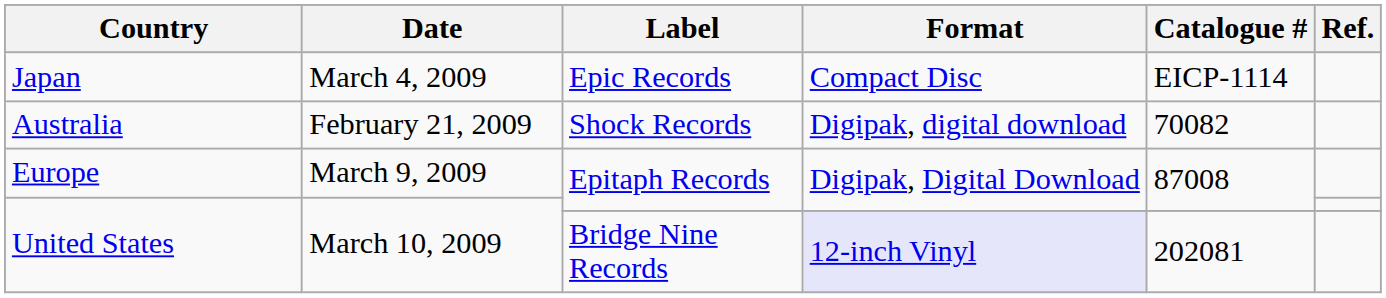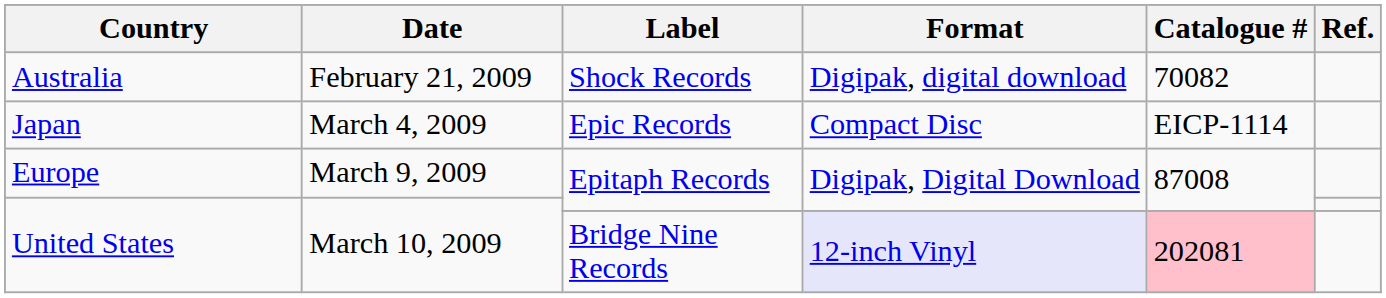 <table class="wikitable">
 <tr>
 <th style="width:150px;">Country</th>
 <th style="width:130px;">Date</th>
 <th style="width:120px;">Label</th>
 <th>Format</th>
 <th>Catalogue #</th>
 <th>Ref.</th>
 </tr>
 <tr>
+<td> <a href='#'>Australia</a></td>
+<td>February 21, 2009</td>
+<td><a href='#'>Shock Records</a></td>
+<td><a href='#'>Digipak</a>, <a href='#'>digital download</a></td>
+<td>70082</td>
+<td></td>
+</tr>
+<tr>
 <td> <a href='#'>Japan</a></td>
 <td>March 4, 2009</td>
 <td><a href='#'>Epic Records</a></td>
 <td><a href='#'>Compact Disc</a></td>
 <td>EICP-1114</td>
-<td></td>
-</tr>
-<tr>
-<td> <a href='#'>Australia</a></td>
-<td>February 21, 2009</td>
-<td><a href='#'>Shock Records</a></td>
-<td><a href='#'>Digipak</a>, <a href='#'>digital download</a></td>
-<td>70082</td>
 <td></td>
 </tr>
 <tr>
 <td> <a href='#'>Europe</a></td>
 <td>March 9, 2009</td>
 <td rowspan="2"><a href='#'>Epitaph Records</a></td>
 <td rowspan="2"><a href='#'>Digipak</a>, <a href='#'>Digital Download</a></td>
 <td rowspan="2">87008</td>
 <td></td>
 </tr>
 <tr>
 <td rowspan="2"> <a href='#'>United States</a></td>
 <td rowspan="2">March 10, 2009</td>
 <td></td>
 </tr>
 <tr>
 <td><a href='#'>Bridge Nine Records</a></td>
 <td style="background: lavender;"><a href='#'>12-inch Vinyl</a></td>
-<td>202081</td>
+<td style="background: pink;">202081</td>
 <td></td>
 </tr>
 </table>
